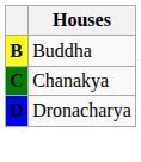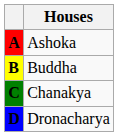 <table class="wikitable">
 <tr>
 <th style="width: 0.5em"></th>
 <th><strong>Houses</strong></th>
+</tr>
+<tr>
+<td style="background:red;"><strong>A</strong></td>
+<td>Ashoka</td>
 </tr>
 <tr>
 <td style="background:yellow;"><strong>B</strong></td>
 <td>Buddha</td>
 </tr>
 <tr>
 <td style="background:green;"><strong>C</strong></td>
 <td>Chanakya</td>
 </tr>
 <tr>
 <td style="background:blue;"><strong>D</strong></td>
 <td>Dronacharya</td>
 </tr>
 </table>
